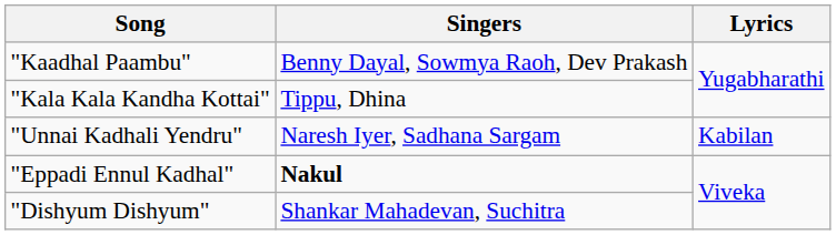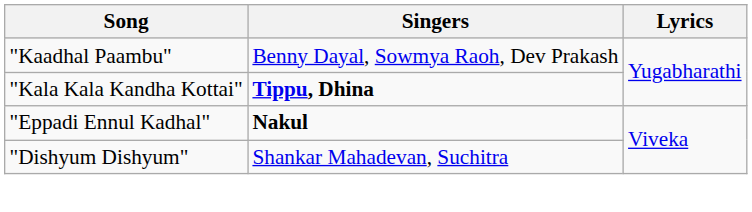 <table class="wikitable">
 <tr>
 <th>Song</th>
 <th>Singers</th>
 <th>Lyrics</th>
 </tr>
 <tr>
 <td>"Kaadhal Paambu"</td>
 <td><a href='#'>Benny Dayal</a>, <a href='#'>Sowmya Raoh</a>, Dev Prakash</td>
 <td rowspan=2><a href='#'>Yugabharathi</a></td>
 </tr>
 <tr>
 <td>"Kala Kala Kandha Kottai"</td>
-<td><a href='#'>Tippu</a>, Dhina</td>
-</tr>
-<tr>
-<td>"Unnai Kadhali Yendru"</td>
-<td><a href='#'>Naresh Iyer</a>, <a href='#'>Sadhana Sargam</a></td>
-<td><a href='#'>Kabilan</a></td>
+<td><strong><a href='#'>Tippu</a>, Dhina</strong></td>
 </tr>
 <tr>
 <td>"Eppadi Ennul Kadhal"</td>
 <td><strong>Nakul</strong></td>
 <td rowspan=2><a href='#'>Viveka</a></td>
 </tr>
 <tr>
 <td>"Dishyum Dishyum"</td>
 <td><a href='#'>Shankar Mahadevan</a>, <a href='#'>Suchitra</a></td>
 </tr>
 </table>
